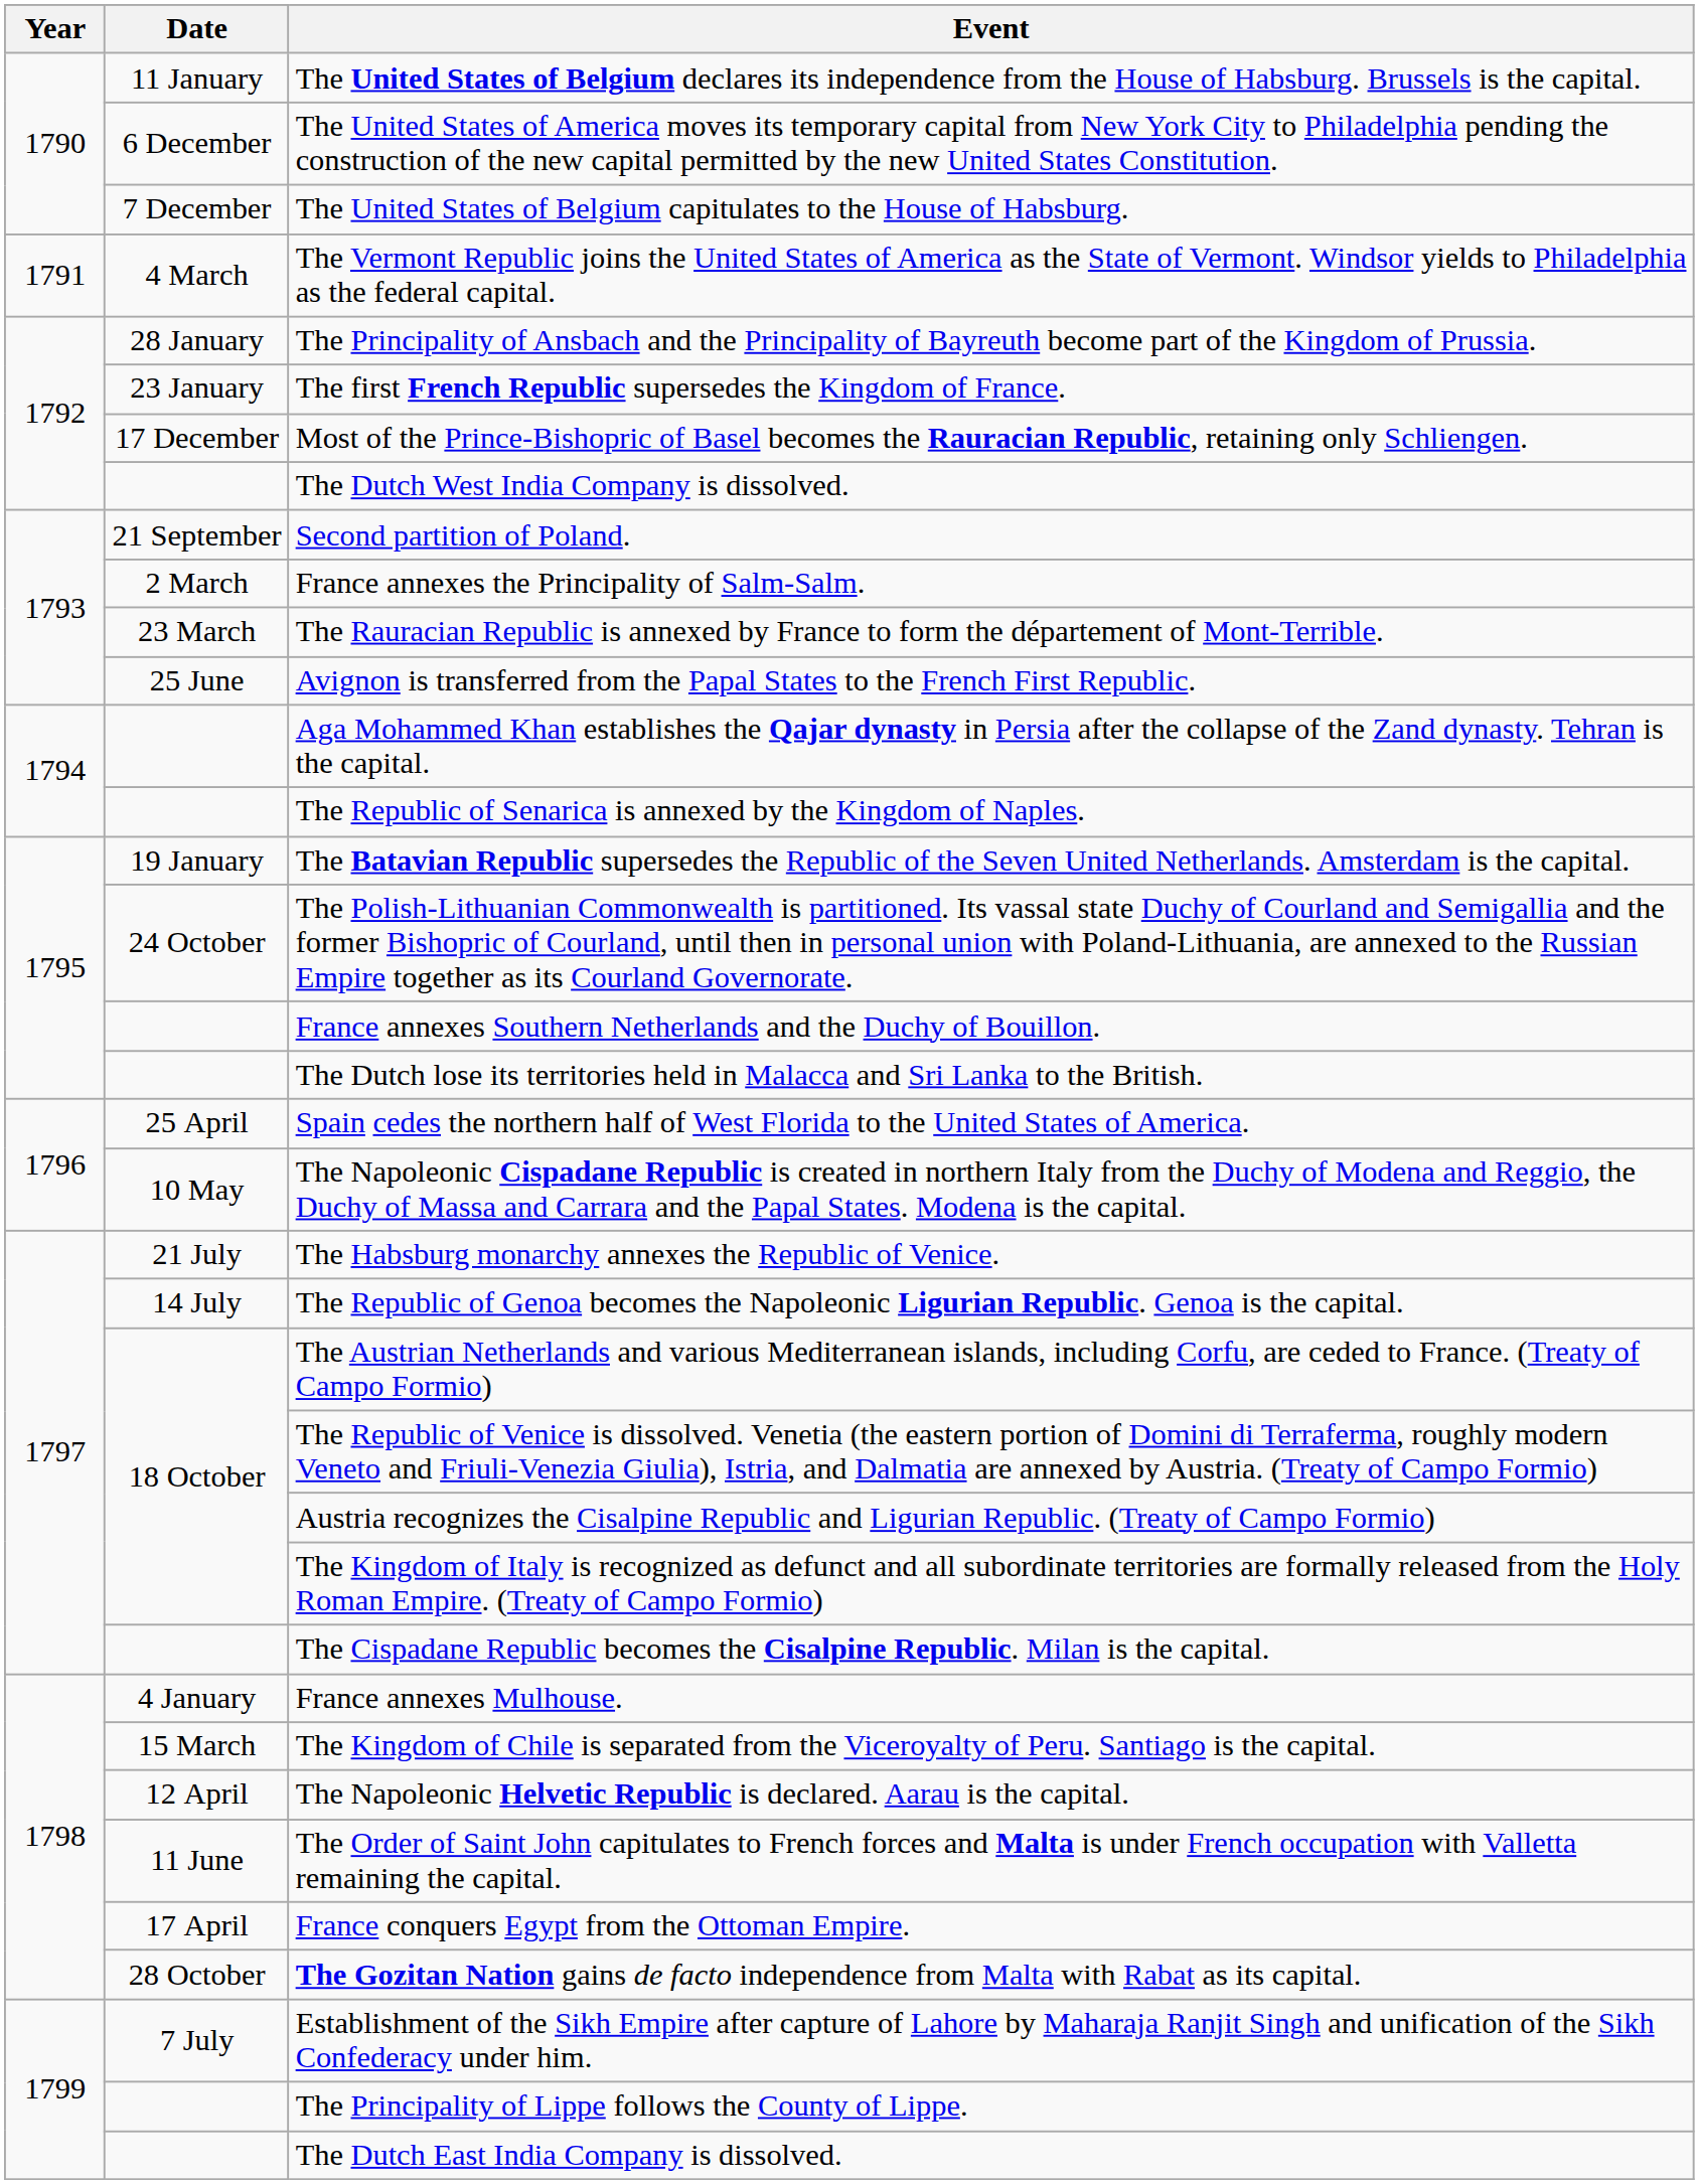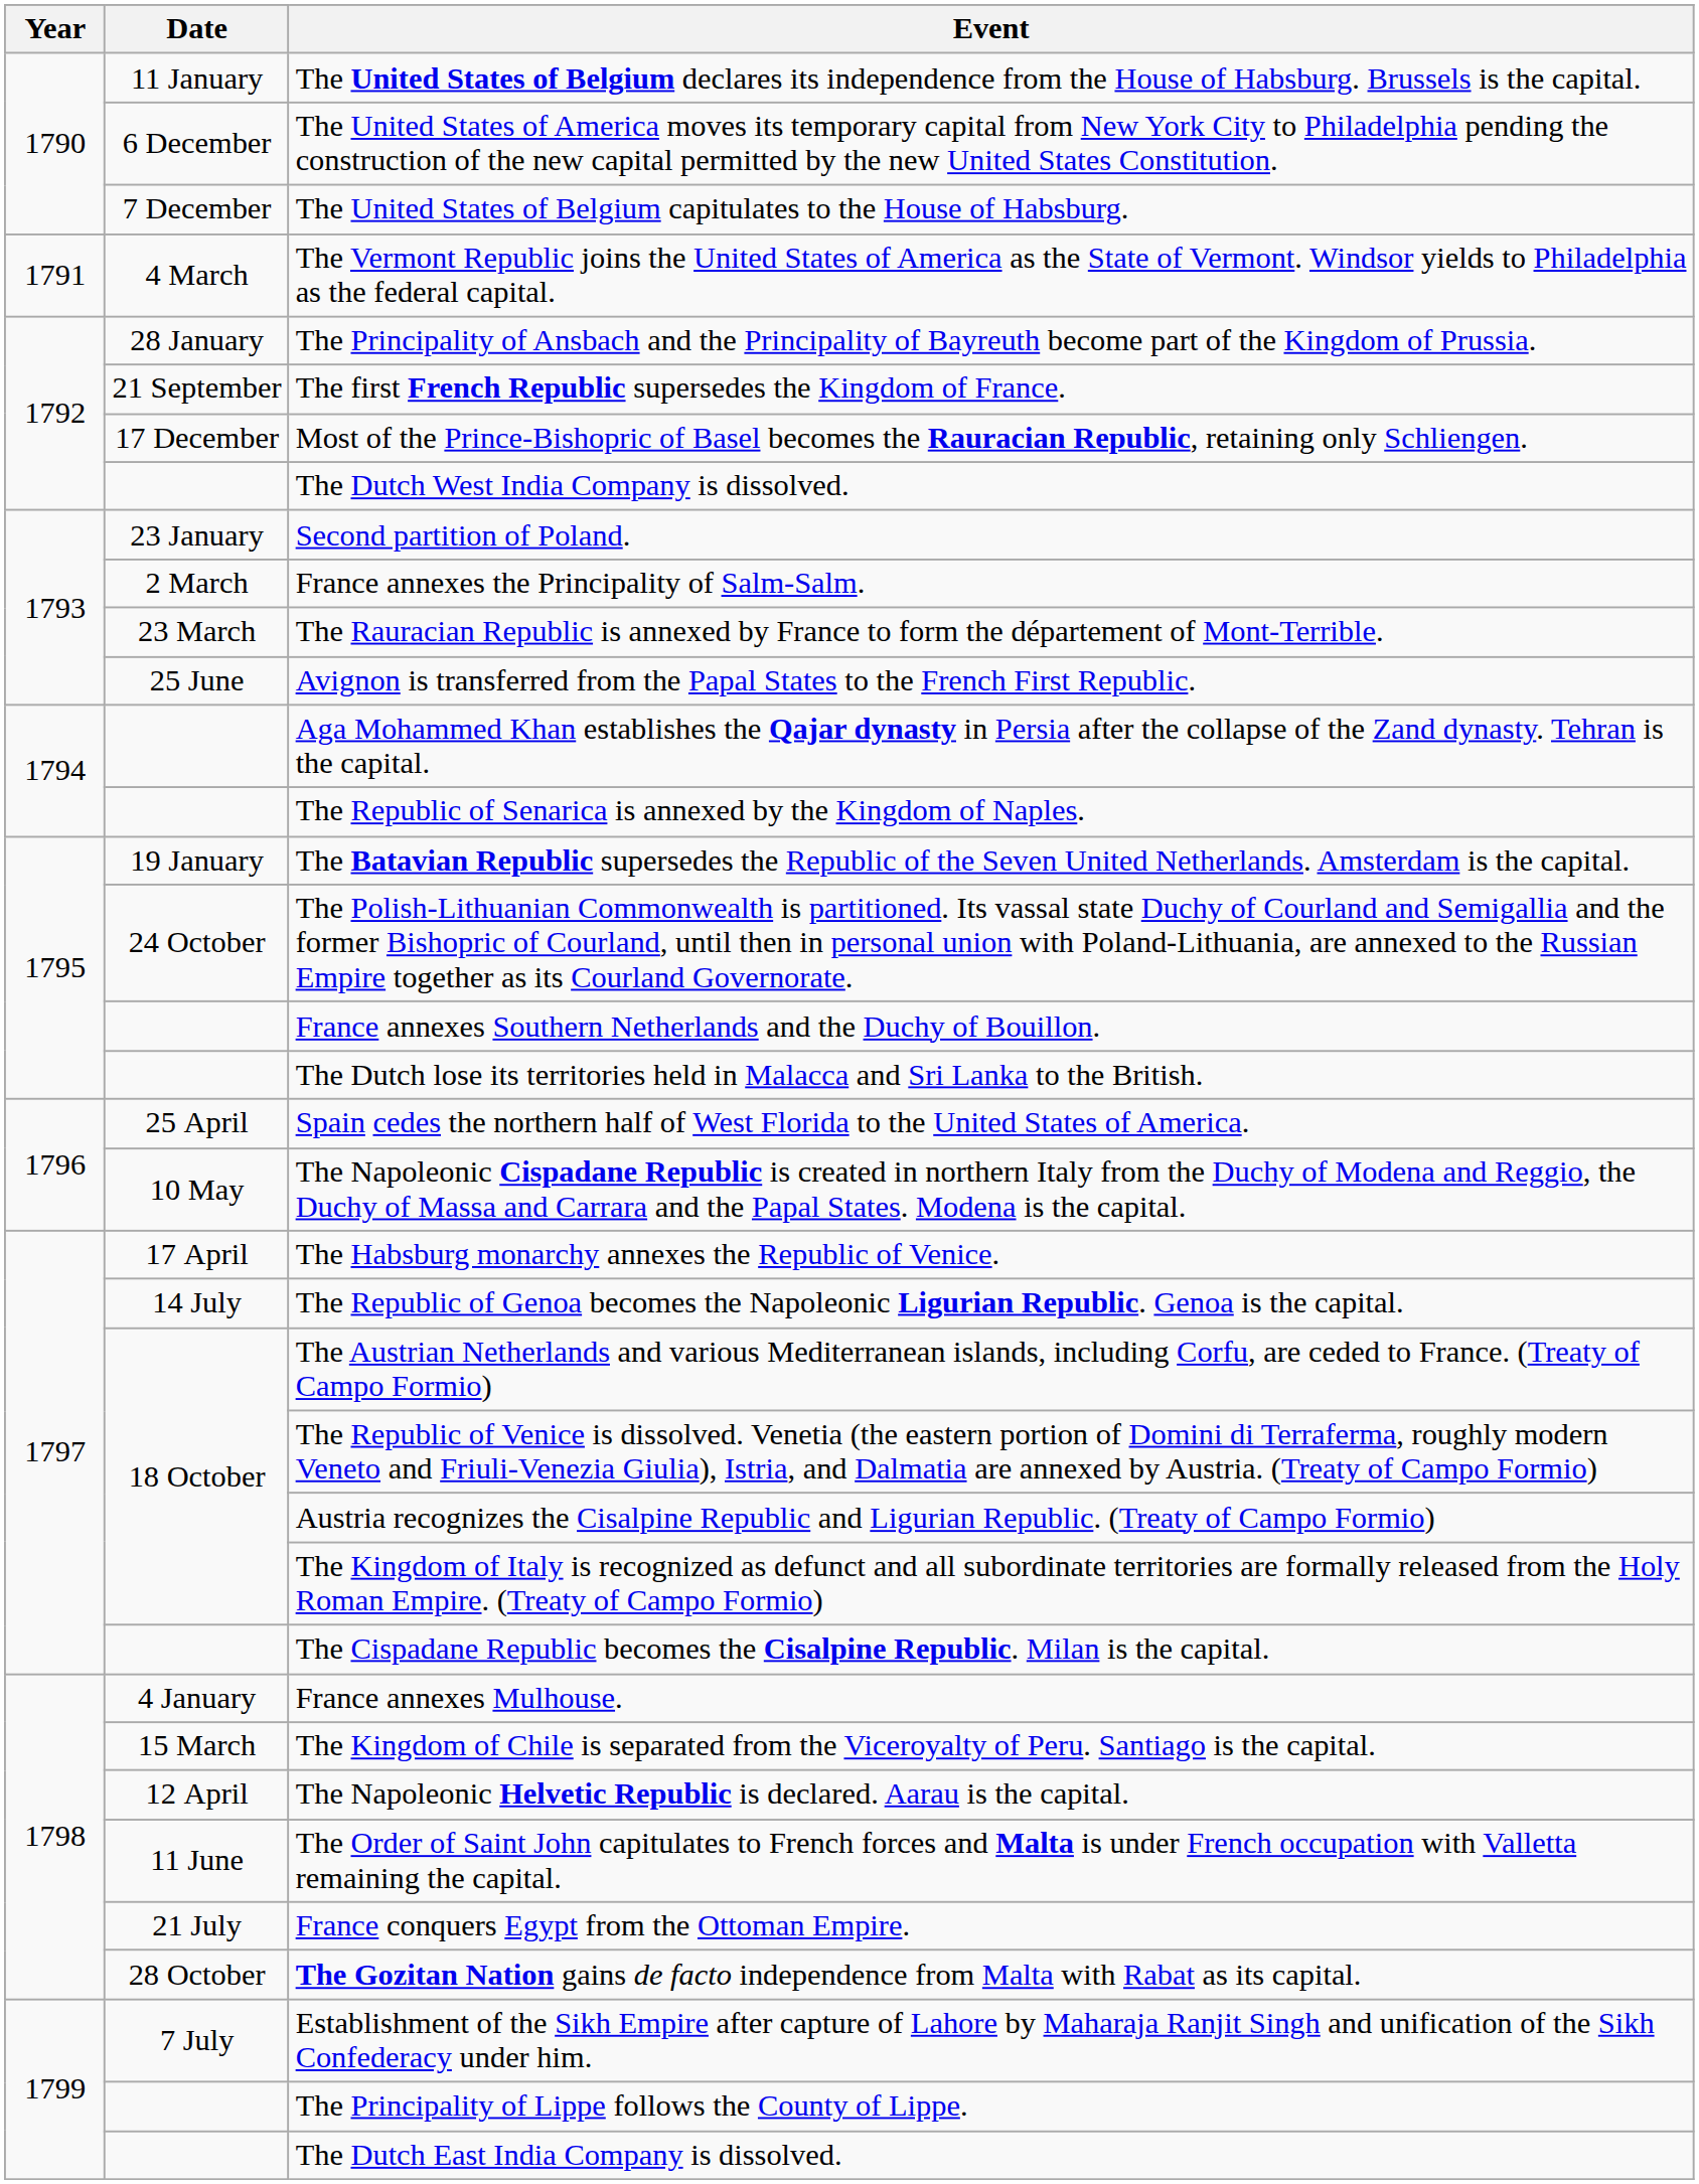 <table class=wikitable style="width:100%;">
 <tr>
 <th style="width:6%">Year</th>
 <th style="width:8%">Date</th>
 <th style="width:86%">Event</th>
 </tr>
 <tr>
 <td align=center rowspan=3>1790</td>
 <td align=center>11 January</td>
 <td>The <strong><a href='#'>United States of Belgium</a></strong> declares its independence from the <a href='#'>House of Habsburg</a>. <a href='#'>Brussels</a> is the capital.</td>
 </tr>
 <tr>
 <td align=center>6 December</td>
 <td>The <a href='#'>United States of America</a> moves its temporary capital from <a href='#'>New York City</a> to <a href='#'>Philadelphia</a> pending the construction of the new capital permitted by the new <a href='#'>United States Constitution</a>.</td>
 </tr>
 <tr>
 <td align=center>7 December</td>
 <td>The <a href='#'>United States of Belgium</a> capitulates to the <a href='#'>House of Habsburg</a>.</td>
 </tr>
 <tr>
 <td align=center>1791</td>
 <td align=center>4 March</td>
 <td>The <a href='#'>Vermont Republic</a> joins the <a href='#'>United States of America</a> as the <a href='#'>State of Vermont</a>. <a href='#'>Windsor</a> yields to <a href='#'>Philadelphia</a> as the federal capital.</td>
 </tr>
 <tr>
 <td rowspan=4 align=center>1792</td>
 <td align=center>28 January</td>
 <td>The <a href='#'>Principality of Ansbach</a> and the <a href='#'>Principality of Bayreuth</a> become part of the <a href='#'>Kingdom of Prussia</a>.</td>
 </tr>
 <tr>
-<td align=center>23 January</td>
+<td align=center>21 September</td>
 <td>The first <strong><a href='#'>French Republic</a></strong> supersedes the <a href='#'>Kingdom of France</a>.</td>
 </tr>
 <tr>
 <td align=center>17 December</td>
 <td>Most of the <a href='#'>Prince-Bishopric of Basel</a> becomes the <strong><a href='#'>Rauracian Republic</a></strong>, retaining only <a href='#'>Schliengen</a>.</td>
 </tr>
 <tr>
 <td></td>
 <td>The <a href='#'>Dutch West India Company</a> is dissolved.</td>
 </tr>
 <tr>
 <td rowspan=4 align=center>1793</td>
-<td align=center>21 September</td>
+<td align=center>23 January</td>
 <td><a href='#'>Second partition of Poland</a>.</td>
 </tr>
 <tr>
 <td align=center>2 March</td>
 <td>France annexes the Principality of <a href='#'>Salm-Salm</a>.</td>
 </tr>
 <tr>
 <td align=center>23 March</td>
 <td>The <a href='#'>Rauracian Republic</a> is annexed by France to form the département of <a href='#'>Mont-Terrible</a>.</td>
 </tr>
 <tr>
 <td align=center>25 June</td>
 <td><a href='#'>Avignon</a> is transferred from the <a href='#'>Papal States</a> to the <a href='#'>French First Republic</a>.</td>
 </tr>
 <tr>
 <td rowspan=2 align=center>1794</td>
 <td></td>
 <td><a href='#'>Aga Mohammed Khan</a> establishes the <strong><a href='#'>Qajar dynasty</a></strong> in <a href='#'>Persia</a> after the collapse of the <a href='#'>Zand dynasty</a>. <a href='#'>Tehran</a> is the capital.</td>
 </tr>
 <tr>
 <td></td>
 <td>The <a href='#'>Republic of Senarica</a> is annexed by the <a href='#'>Kingdom of Naples</a>.</td>
 </tr>
 <tr>
 <td rowspan=4 align=center>1795</td>
 <td align=center>19 January</td>
 <td>The <strong><a href='#'>Batavian Republic</a></strong> supersedes the <a href='#'>Republic of the Seven United Netherlands</a>. <a href='#'>Amsterdam</a> is the capital.</td>
 </tr>
 <tr>
 <td align=center>24 October</td>
 <td>The <a href='#'>Polish-Lithuanian Commonwealth</a> is <a href='#'>partitioned</a>. Its vassal state <a href='#'>Duchy of Courland and Semigallia</a> and the former <a href='#'>Bishopric of Courland</a>, until then in <a href='#'>personal union</a> with Poland-Lithuania, are annexed to the <a href='#'>Russian Empire</a> together as its <a href='#'>Courland Governorate</a>.</td>
 </tr>
 <tr>
 <td></td>
 <td><a href='#'>France</a> annexes <a href='#'>Southern Netherlands</a> and the <a href='#'>Duchy of Bouillon</a>.</td>
 </tr>
 <tr>
 <td></td>
 <td>The Dutch lose its territories held in <a href='#'>Malacca</a> and <a href='#'>Sri Lanka</a> to the British.</td>
 </tr>
 <tr>
 <td rowspan=2 align=center>1796</td>
 <td align=center>25 April</td>
 <td><a href='#'>Spain</a> <a href='#'>cedes</a> the northern half of <a href='#'>West Florida</a> to the <a href='#'>United States of America</a>.</td>
 </tr>
 <tr>
 <td align=center>10 May</td>
 <td>The Napoleonic <strong><a href='#'>Cispadane Republic</a></strong> is created in northern Italy from the <a href='#'>Duchy of Modena and Reggio</a>, the <a href='#'>Duchy of Massa and Carrara</a> and the <a href='#'>Papal States</a>. <a href='#'>Modena</a> is the capital.</td>
 </tr>
 <tr>
 <td rowspan=7 align=center>1797</td>
-<td align=center>21 July</td>
+<td align=center>17 April</td>
 <td>The <a href='#'>Habsburg monarchy</a> annexes the <a href='#'>Republic of Venice</a>.</td>
 </tr>
 <tr>
 <td align=center>14 July</td>
 <td>The <a href='#'>Republic of Genoa</a> becomes the Napoleonic <strong><a href='#'>Ligurian Republic</a></strong>. <a href='#'>Genoa</a> is the capital.</td>
 </tr>
 <tr>
 <td align=center rowspan=4>18 October</td>
 <td>The <a href='#'>Austrian Netherlands</a> and various Mediterranean islands, including <a href='#'>Corfu</a>, are ceded to France. (<a href='#'>Treaty of Campo Formio</a>)</td>
 </tr>
 <tr>
 <td>The <a href='#'>Republic of Venice</a> is dissolved. Venetia (the eastern portion of <a href='#'>Domini di Terraferma</a>, roughly modern <a href='#'>Veneto</a> and <a href='#'>Friuli-Venezia Giulia</a>), <a href='#'>Istria</a>, and <a href='#'>Dalmatia</a> are annexed by Austria. (<a href='#'>Treaty of Campo Formio</a>)</td>
 </tr>
 <tr>
 <td>Austria recognizes the <a href='#'>Cisalpine Republic</a> and <a href='#'>Ligurian Republic</a>. (<a href='#'>Treaty of Campo Formio</a>)</td>
 </tr>
 <tr>
 <td>The <a href='#'>Kingdom of Italy</a> is recognized as defunct and all subordinate territories are formally released from the <a href='#'>Holy Roman Empire</a>. (<a href='#'>Treaty of Campo Formio</a>)</td>
 </tr>
 <tr>
 <td></td>
 <td>The <a href='#'>Cispadane Republic</a> becomes the <strong><a href='#'>Cisalpine Republic</a></strong>. <a href='#'>Milan</a> is the capital.</td>
 </tr>
 <tr>
 <td rowspan=6 align=center>1798</td>
 <td align=center>4 January</td>
 <td>France annexes <a href='#'>Mulhouse</a>.</td>
 </tr>
 <tr>
 <td align=center>15 March</td>
 <td>The <a href='#'>Kingdom of Chile</a> is separated from the <a href='#'>Viceroyalty of Peru</a>. <a href='#'>Santiago</a> is the capital.</td>
 </tr>
 <tr>
 <td align=center>12 April</td>
 <td>The Napoleonic <strong><a href='#'>Helvetic Republic</a></strong> is declared. <a href='#'>Aarau</a> is the capital.</td>
 </tr>
 <tr>
 <td align=center>11 June</td>
 <td>The <a href='#'>Order of Saint John</a> capitulates to French forces and <strong><a href='#'>Malta</a></strong> is under <a href='#'>French occupation</a> with <a href='#'>Valletta</a> remaining the capital.</td>
 </tr>
 <tr>
-<td align=center>17 April</td>
+<td align=center>21 July</td>
 <td><a href='#'>France</a> conquers <a href='#'>Egypt</a> from the <a href='#'>Ottoman Empire</a>.</td>
 </tr>
 <tr>
 <td align=center>28 October</td>
 <td><strong><a href='#'>The Gozitan Nation</a></strong> gains <em>de facto</em> independence from <a href='#'>Malta</a> with <a href='#'>Rabat</a> as its capital.</td>
 </tr>
 <tr>
 <td rowspan=3 align=center>1799</td>
 <td align=center>7 July</td>
 <td>Establishment of the <a href='#'>Sikh Empire</a> after capture of <a href='#'>Lahore</a> by <a href='#'>Maharaja Ranjit Singh</a> and unification of the <a href='#'>Sikh Confederacy</a> under him.</td>
 </tr>
 <tr>
 <td></td>
 <td>The <a href='#'>Principality of Lippe</a> follows the <a href='#'>County of Lippe</a>.</td>
 </tr>
 <tr>
 <td></td>
 <td>The <a href='#'>Dutch East India Company</a> is dissolved.</td>
 </tr>
 </table>
